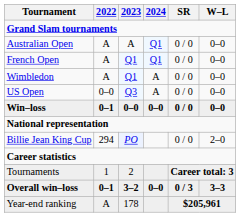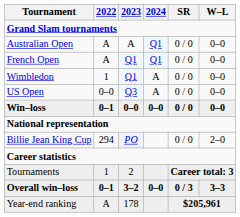 <table class=wikitable style=text-align:center>
 <tr>
 <th>Tournament</th>
 <th><a href='#'>2022</a></th>
 <th><a href='#'>2023</a></th>
 <th><a href='#'>2024</a></th>
 <th>SR</th>
 <th>W–L</th>
 </tr>
 <tr>
 <td colspan=7 style=text-align:left><strong><a href='#'>Grand Slam tournaments</a></strong></td>
 </tr>
 <tr>
 <td style=text-align:left><a href='#'>Australian Open</a></td>
 <td>A</td>
 <td>A</td>
 <td style=background:#f0f8ff><a href='#'>Q1</a></td>
 <td>0 / 0</td>
 <td>0–0</td>
 </tr>
 <tr>
 <td style=text-align:left><a href='#'>French Open</a></td>
 <td>A</td>
 <td style=background:#f0f8ff><a href='#'>Q1</a></td>
 <td style=background:#f0f8ff><a href='#'>Q1</a></td>
 <td>0 / 0</td>
 <td>0–0</td>
 </tr>
 <tr>
 <td style=text-align:left><a href='#'>Wimbledon</a></td>
-<td>A</td>
+<td>1</td>
 <td style=background:#f0f8ff><a href='#'>Q1</a></td>
 <td>A</td>
 <td>0 / 0</td>
 <td>0–0</td>
 </tr>
 <tr>
 <td style=text-align:left><a href='#'>US Open</a></td>
 <td>0–0</td>
 <td style=background:#f0f8ff><a href='#'>Q3</a></td>
 <td>A</td>
 <td>0 / 0</td>
 <td>0–0</td>
 </tr>
 <tr style=background:#efefef;font-weight:bold>
 <td style=text-align:left>Win–loss</td>
 <td>0–1</td>
 <td>0–0</td>
 <td>0–0</td>
 <td>0 / 0</td>
 <td>0–0</td>
 </tr>
 <tr>
 <td colspan=7 style=text-align:left><strong>National representation</strong></td>
 </tr>
 <tr>
 <td style=text-align:left><a href='#'>Billie Jean King Cup</a></td>
 <td>294</td>
 <td style=background:#ecf2ff><em><a href='#'>PO</a></em></td>
 <td></td>
 <td>0 / 0</td>
 <td>2–0</td>
 </tr>
 <tr>
 <td colspan=7 style=text-align:left><strong>Career statistics</strong></td>
 </tr>
 <tr style=background:#efefef>
 <td style=text-align:left>Tournaments</td>
 <td>1</td>
 <td>2</td>
 <td></td>
 <td colspan=3><strong>Career total: 3</strong></td>
 </tr>
 <tr style=background:#efefef;font-weight:bold>
 <td style=text-align:left>Overall win–loss</td>
 <td>0–1</td>
 <td>3–2</td>
 <td>0–0</td>
 <td>0 / 3</td>
 <td>3–3</td>
 </tr>
 <tr style=background:#efefef>
 <td style=text-align:left>Year-end ranking</td>
 <td>A</td>
 <td>178</td>
 <td></td>
 <td colspan=3><strong>$205,961</strong></td>
 </tr>
 </table>
